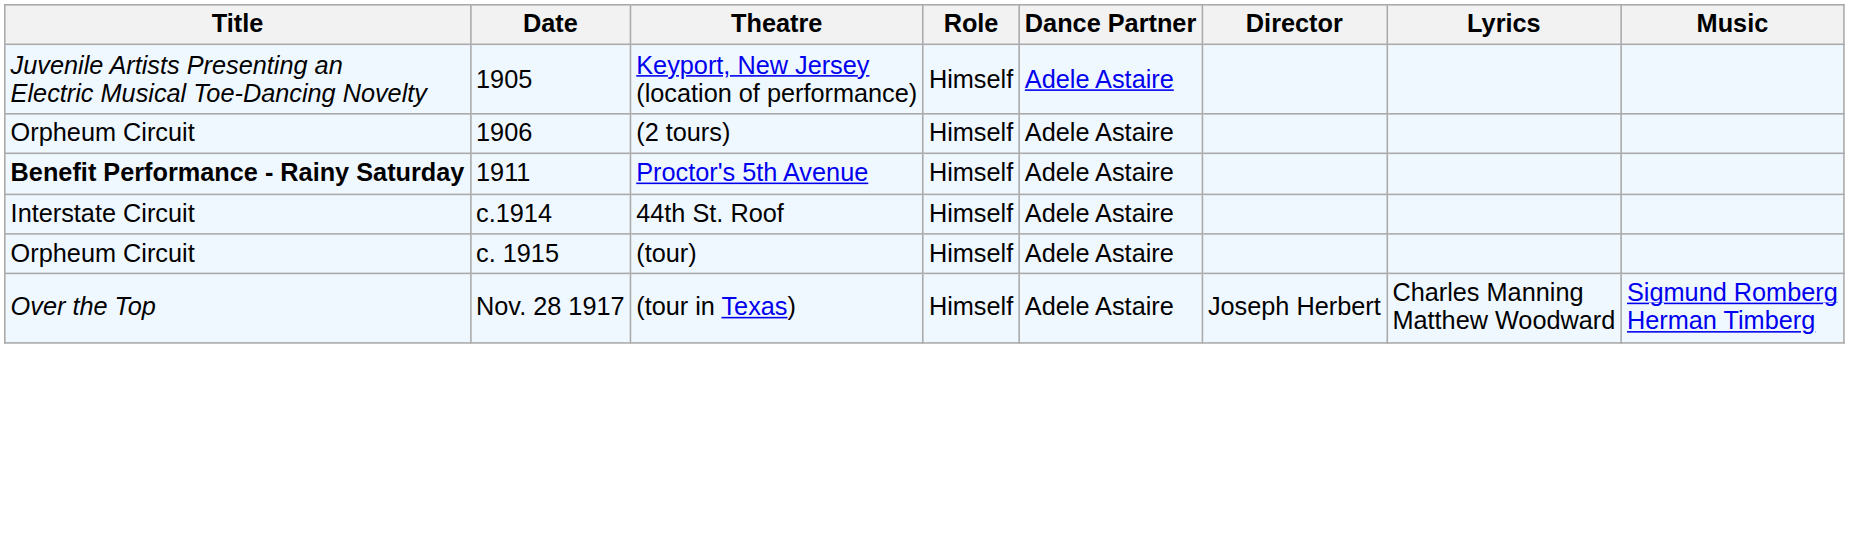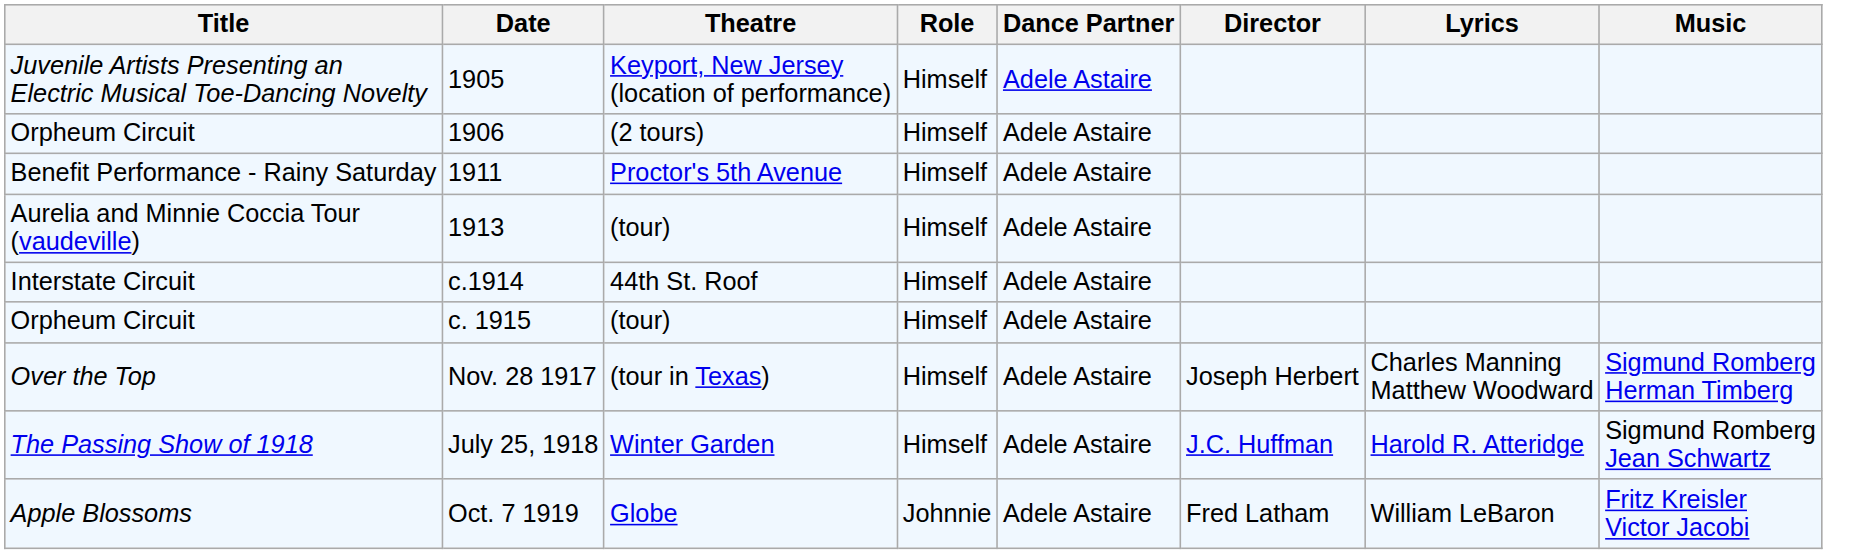 <table class="wikitable">
 <tr>
 <th>Title</th>
 <th>Date</th>
 <th>Theatre</th>
 <th>Role</th>
 <th>Dance Partner</th>
 <th>Director</th>
 <th>Lyrics</th>
 <th>Music</th>
 </tr>
 <tr bgcolor=#F0F8FF>
 <td><em>Juvenile Artists Presenting an<br>Electric Musical Toe-Dancing Novelty</em></td>
 <td>1905</td>
 <td><a href='#'>Keyport, New Jersey</a><br>(location of performance)</td>
 <td>Himself</td>
 <td><a href='#'>Adele Astaire</a></td>
 <td></td>
 <td></td>
 <td></td>
 </tr>
 <tr bgcolor=#F0F8FF>
 <td>Orpheum Circuit</td>
 <td>1906</td>
 <td>(2 tours)</td>
 <td>Himself</td>
 <td>Adele Astaire</td>
 <td></td>
 <td></td>
 <td></td>
 </tr>
 <tr bgcolor=#F0F8FF>
-<td><strong>Benefit Performance - Rainy Saturday</strong></td>
+<td>Benefit Performance - Rainy Saturday</td>
 <td>1911</td>
 <td><a href='#'>Proctor's 5th Avenue</a></td>
+<td>Himself</td>
+<td>Adele Astaire</td>
+<td></td>
+<td></td>
+<td></td>
+</tr>
+<tr bgcolor=#F0F8FF>
+<td>Aurelia and Minnie Coccia Tour<br>(<a href='#'>vaudeville</a>)</td>
+<td>1913</td>
+<td>(tour)</td>
 <td>Himself</td>
 <td>Adele Astaire</td>
 <td></td>
 <td></td>
 <td></td>
 </tr>
 <tr bgcolor=#F0F8FF>
 <td>Interstate Circuit</td>
 <td>c.1914</td>
 <td>44th St. Roof</td>
 <td>Himself</td>
 <td>Adele Astaire</td>
 <td></td>
 <td></td>
 <td></td>
 </tr>
 <tr bgcolor=#F0F8FF>
 <td>Orpheum Circuit</td>
 <td>c. 1915</td>
 <td>(tour)</td>
 <td>Himself</td>
 <td>Adele Astaire</td>
 <td></td>
 <td></td>
 <td></td>
 </tr>
 <tr bgcolor=#F0F8FF>
 <td><em>Over the Top</em></td>
 <td>Nov. 28 1917</td>
 <td>(tour in <a href='#'>Texas</a>)</td>
 <td>Himself</td>
 <td>Adele Astaire</td>
 <td>Joseph Herbert</td>
 <td>Charles Manning<br>Matthew Woodward</td>
 <td><a href='#'>Sigmund Romberg</a><br><a href='#'>Herman Timberg</a></td>
 </tr>
+<tr bgcolor=#F0F8FF>
+<td><em><a href='#'>The Passing Show of 1918</a></em></td>
+<td>July 25, 1918</td>
+<td><a href='#'>Winter Garden</a></td>
+<td>Himself</td>
+<td>Adele Astaire</td>
+<td><a href='#'>J.C. Huffman</a></td>
+<td><a href='#'>Harold R. Atteridge</a></td>
+<td>Sigmund Romberg<br><a href='#'>Jean Schwartz</a></td>
+</tr>
+<tr bgcolor=#F0F8FF>
+<td><em>Apple Blossoms</em></td>
+<td>Oct. 7 1919</td>
+<td><a href='#'>Globe</a></td>
+<td>Johnnie</td>
+<td>Adele Astaire</td>
+<td>Fred Latham</td>
+<td>William LeBaron</td>
+<td><a href='#'>Fritz Kreisler</a><br><a href='#'>Victor Jacobi</a></td>
+</tr>
 </table>
